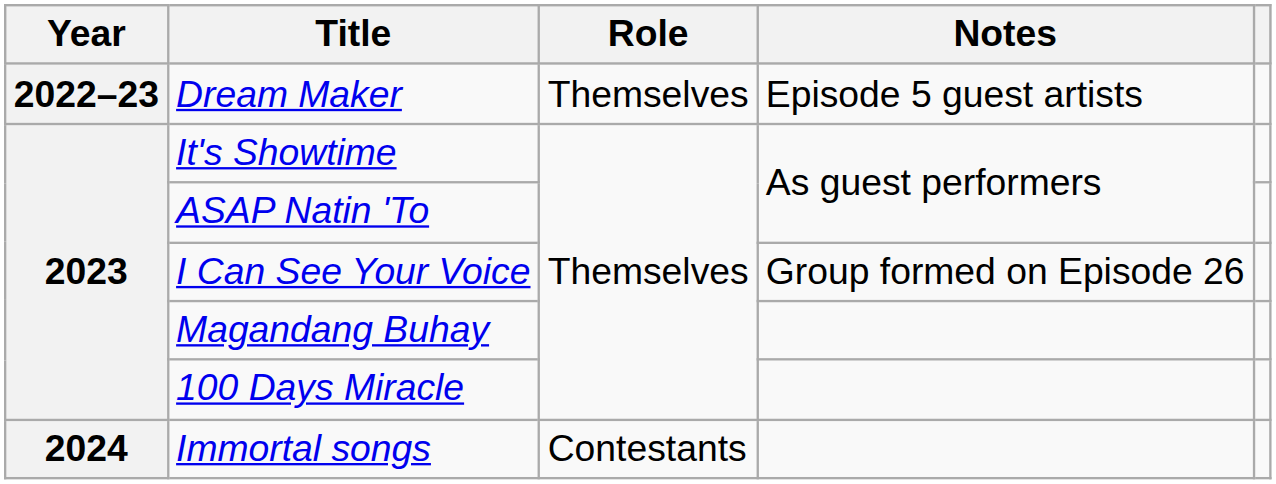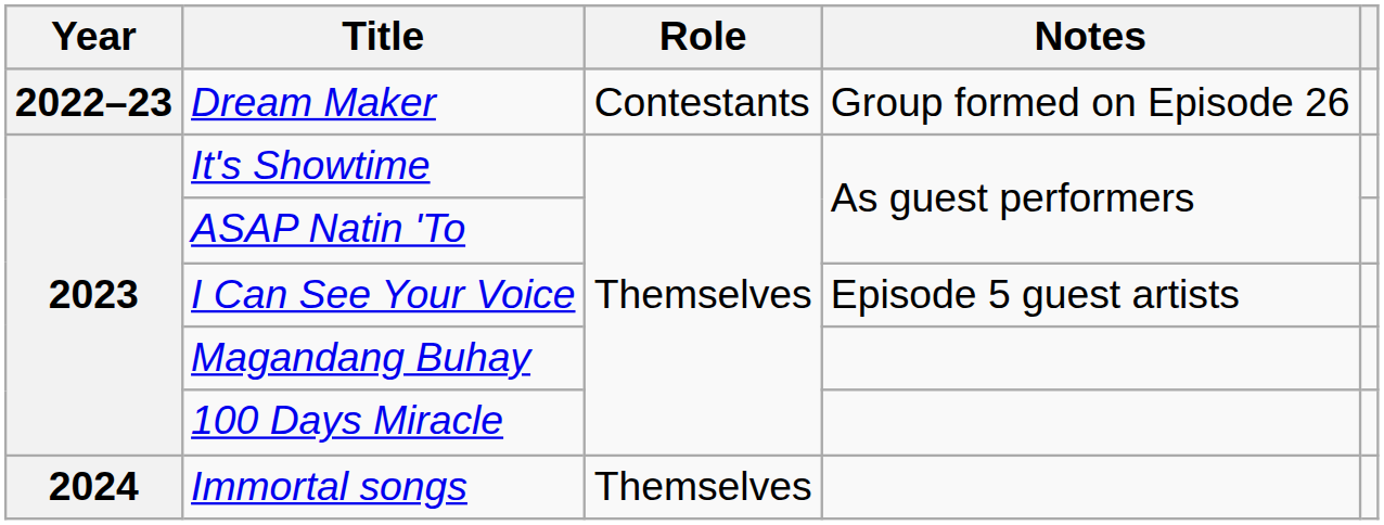 <table class="wikitable plainrowheaders sortable">
 <tr style="background:#ccc; text-align:center;">
 <th>Year</th>
 <th>Title</th>
 <th>Role</th>
 <th>Notes</th>
 <th class="unsortable"></th>
 </tr>
 <tr>
 <th scope="row">2022–23</th>
 <td><em><a href='#'>Dream Maker</a></em></td>
-<td>Themselves</td>
-<td>Episode 5 guest artists</td>
+<td>Contestants</td>
+<td>Group formed on Episode 26</td>
 <td></td>
 </tr>
 <tr>
 <th scope="row"; rowspan="5">2023</th>
 <td><a href='#'><em>It's Showtime</em></a></td>
 <td rowspan="5">Themselves</td>
 <td rowspan="2">As guest performers</td>
 <td></td>
 </tr>
 <tr>
 <td><em><a href='#'>ASAP Natin 'To</a></em></td>
 <td></td>
 </tr>
 <tr>
 <td><a href='#'><em>I Can See Your Voice</em></a></td>
-<td>Group formed on Episode 26</td>
+<td>Episode 5 guest artists</td>
 <td></td>
 </tr>
 <tr>
 <td><em><a href='#'>Magandang Buhay</a></em></td>
 <td></td>
 <td></td>
 </tr>
 <tr>
 <td><em><a href='#'>100 Days Miracle</a></em></td>
 <td></td>
 <td></td>
 </tr>
 <tr>
 <th scope="row">2024</th>
 <td><em><a href='#'>Immortal songs</a></em></td>
-<td>Contestants</td>
+<td>Themselves</td>
 <td></td>
 <td></td>
 </tr>
 </table>
